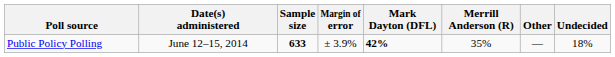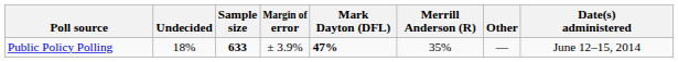 <table class="wikitable">
 <tr valign= bottom>
 <th style="width:185px;">Poll source</th>
-<th style="width:190px;">Date(s)<br>administered</th>
+<th style="width:40px;">Undecided</th>
 <th class=small>Sample<br>size</th>
 <th><small>Margin of</small><br>error</th>
 <th style="width:105px;">Mark<br>Dayton (DFL)</th>
 <th style="width:105px;">Merrill<br>Anderson (R)</th>
 <th style="width:40px;">Other</th>
-<th style="width:40px;">Undecided</th>
+<th style="width:190px;">Date(s)<br>administered</th>
 </tr>
 <tr>
 <td><a href='#'>Public Policy Polling</a></td>
-<td align=center>June 12–15, 2014</td>
+<td align=center>18%</td>
 <td align=center><strong>633</strong></td>
 <td align=center>± 3.9%</td>
-<td><strong>42%</strong></td>
+<td><strong>47%</strong></td>
 <td align=center>35%</td>
 <td align=center>—</td>
-<td align=center>18%</td>
+<td align=center>June 12–15, 2014</td>
 </tr>
 </table>
